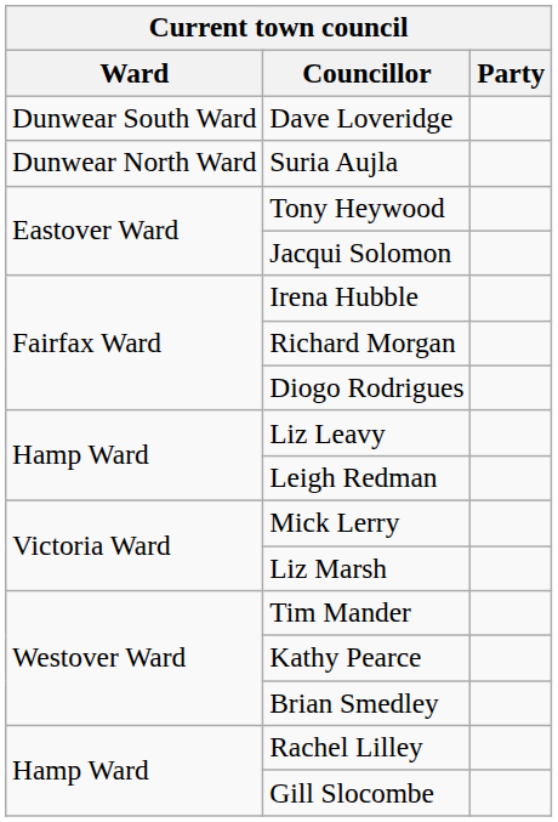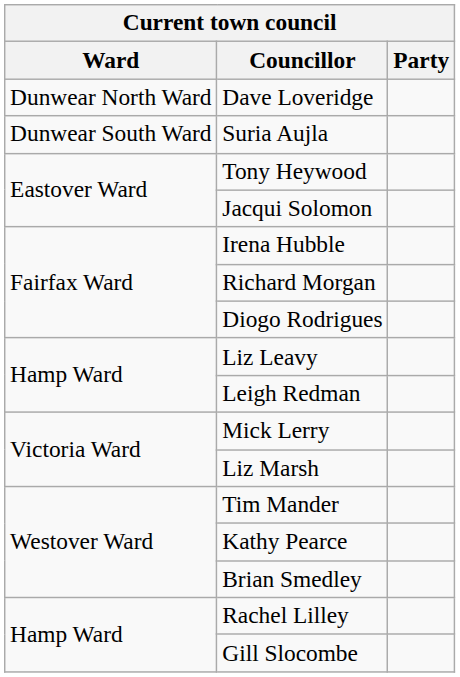 <table class="wikitable">
 <tr>
 <th colspan="4">Current town council</th>
 </tr>
 <tr>
 <th>Ward</th>
 <th>Councillor</th>
 <th colspan="2">Party</th>
 </tr>
 <tr>
-<td rowspan="1">Dunwear South Ward</td>
+<td rowspan="1">Dunwear North Ward</td>
 <td>Dave Loveridge</td>
 <td></td>
 </tr>
 <tr>
-<td rowspan="1">Dunwear North Ward</td>
+<td rowspan="1">Dunwear South Ward</td>
 <td>Suria Aujla</td>
 <td></td>
 </tr>
 <tr>
 <td rowspan="2">Eastover Ward</td>
 <td>Tony Heywood</td>
 <td></td>
 </tr>
 <tr>
 <td>Jacqui Solomon</td>
 <td></td>
 </tr>
 <tr>
 <td rowspan="3">Fairfax Ward</td>
 <td>Irena Hubble</td>
 <td></td>
 </tr>
 <tr>
 <td>Richard Morgan</td>
 <td></td>
 </tr>
 <tr>
 <td>Diogo Rodrigues</td>
 <td></td>
 </tr>
 <tr>
 <td rowspan="2">Hamp Ward</td>
 <td>Liz Leavy</td>
 <td></td>
 </tr>
 <tr>
 <td>Leigh Redman</td>
 <td></td>
 </tr>
 <tr>
 <td rowspan="2">Victoria Ward</td>
 <td>Mick Lerry</td>
 <td></td>
 </tr>
 <tr>
 <td>Liz Marsh</td>
 <td></td>
 </tr>
 <tr>
 <td rowspan="3">Westover Ward</td>
 <td>Tim Mander</td>
 <td></td>
 </tr>
 <tr>
 <td>Kathy Pearce</td>
 <td></td>
 </tr>
 <tr>
 <td>Brian Smedley</td>
 <td></td>
 </tr>
 <tr>
 <td rowspan="2">Hamp Ward</td>
 <td>Rachel Lilley</td>
 <td></td>
 </tr>
 <tr>
 <td>Gill Slocombe</td>
 <td></td>
 </tr>
 </table>
